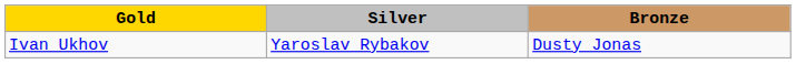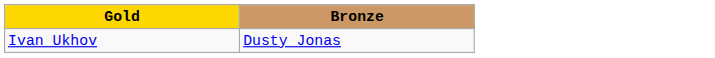 <table class="wikitable" style="text-align:left">
 <tr align="center">
 <td width=200 bgcolor=gold><strong>Gold</strong></td>
-<td width=200 bgcolor=silver><strong>Silver</strong></td>
 <td width=200 bgcolor=CC9966><strong>Bronze</strong></td>
 </tr>
 <tr>
 <td><a href='#'>Ivan Ukhov</a><br><em></em></td>
-<td><a href='#'>Yaroslav Rybakov</a><br><em></em></td>
 <td><a href='#'>Dusty Jonas</a><br><em></em></td>
 </tr>
 </table>
